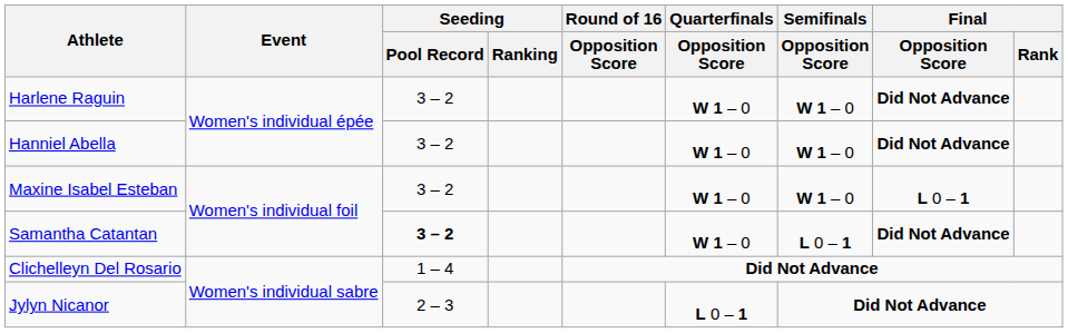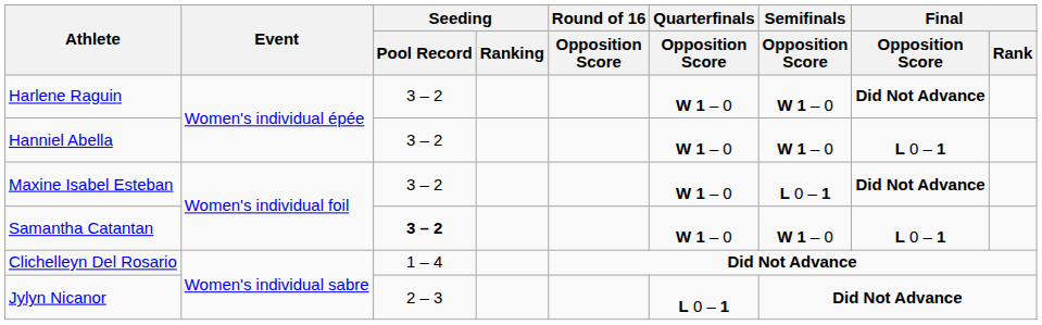 <table class=wikitable style="font-size:90%;">
 <tr>
 <th rowspan=2>Athlete</th>
 <th rowspan=2>Event</th>
 <th colspan=2>Seeding</th>
 <th>Round of 16</th>
 <th>Quarterfinals</th>
 <th>Semifinals</th>
 <th colspan=2>Final</th>
 </tr>
 <tr>
 <th>Pool Record</th>
 <th>Ranking</th>
 <th>Opposition<br>Score</th>
 <th>Opposition<br>Score</th>
 <th>Opposition<br>Score</th>
 <th>Opposition<br>Score</th>
 <th>Rank</th>
 </tr>
 <tr>
 <td><a href='#'>Harlene Raguin</a></td>
 <td rowspan=2><a href='#'>Women's individual épée</a></td>
 <td align=center>3 – 2</td>
 <td align=center><strong></strong></td>
 <td></td>
 <td align=center><br> <strong>W</strong> <strong>1</strong> – 0</td>
 <td align=center><br> <strong>W</strong> <strong>1</strong> – 0</td>
 <td align=center><strong>Did Not Advance</strong></td>
 <td align=center></td>
 </tr>
 <tr>
 <td><a href='#'>Hanniel Abella</a></td>
 <td align=center>3 – 2</td>
 <td align=center><strong></strong></td>
 <td></td>
 <td align=center><br> <strong>W</strong> <strong>1</strong> – 0</td>
 <td align=center><br> <strong>W</strong> <strong>1</strong> – 0</td>
-<td align=center><strong>Did Not Advance</strong></td>
+<td align=center><br> <strong>L</strong> 0 – <strong>1</strong></td>
 <td align=center></td>
 </tr>
 <tr>
 <td><a href='#'>Maxine Isabel Esteban</a></td>
 <td rowspan=2><a href='#'>Women's individual foil</a></td>
 <td align=center>3 – 2</td>
 <td align=center><strong></strong></td>
 <td></td>
 <td align=center><br> <strong>W</strong> <strong>1</strong> – 0</td>
-<td align=center> <br> <strong>W</strong> <strong>1</strong> – 0</td>
 <td align=center> <br> <strong>L</strong> 0 – <strong>1</strong></td>
+<td align=center><strong>Did Not Advance</strong></td>
 <td align=center></td>
 </tr>
 <tr>
 <td><a href='#'>Samantha Catantan</a></td>
 <td align=center><strong>3 – 2</strong></td>
 <td align=center><strong></strong></td>
 <td></td>
 <td align=center><br> <strong>W</strong> <strong>1</strong> – 0</td>
+<td align=center> <br> <strong>W</strong> <strong>1</strong> – 0</td>
 <td align=center> <br> <strong>L</strong> 0 – <strong>1</strong></td>
-<td align=center><strong>Did Not Advance</strong></td>
 <td align=center></td>
 </tr>
 <tr>
 <td><a href='#'>Clichelleyn Del Rosario</a></td>
 <td rowspan=2><a href='#'>Women's individual sabre</a></td>
 <td align=center>1 – 4</td>
 <td align=center></td>
 <td align=center colspan=5><strong>Did Not Advance</strong></td>
 </tr>
 <tr>
 <td><a href='#'>Jylyn Nicanor</a></td>
 <td align=center>2 – 3</td>
 <td align=center><strong></strong></td>
 <td></td>
 <td align=center> <br> <strong>L</strong> 0 – <strong>1</strong></td>
 <td align=center colspan=3><strong>Did Not Advance</strong></td>
 </tr>
 </table>
